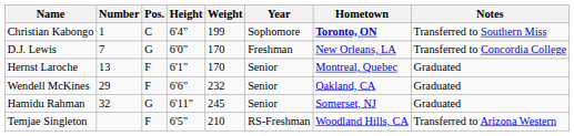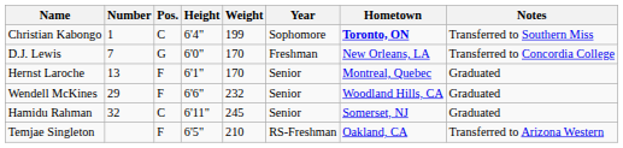 <table class="wikitable sortable" border="1">
 <tr>
 <th>Name</th>
 <th>Number</th>
 <th>Pos.</th>
 <th>Height</th>
 <th>Weight</th>
 <th>Year</th>
 <th>Hometown</th>
 <th class="unsortable">Notes</th>
 </tr>
 <tr>
 <td>Christian Kabongo</td>
 <td>1</td>
 <td>C</td>
 <td>6'4"</td>
 <td>199</td>
 <td>Sophomore</td>
 <td><strong><a href='#'>Toronto, ON</a></strong></td>
 <td>Transferred to <a href='#'>Southern Miss</a></td>
 </tr>
 <tr>
 <td>D.J. Lewis</td>
 <td>7</td>
 <td>G</td>
 <td>6'0"</td>
 <td>170</td>
 <td>Freshman</td>
 <td><a href='#'>New Orleans, LA</a></td>
 <td>Transferred to <a href='#'>Concordia College</a></td>
 </tr>
 <tr>
 <td>Hernst Laroche</td>
 <td>13</td>
 <td>F</td>
 <td>6'1"</td>
 <td>170</td>
 <td>Senior</td>
 <td><a href='#'>Montreal, Quebec</a></td>
 <td>Graduated</td>
 </tr>
 <tr>
 <td>Wendell McKines</td>
 <td>29</td>
 <td>F</td>
 <td>6'6"</td>
 <td>232</td>
 <td>Senior</td>
-<td><a href='#'>Oakland, CA</a></td>
+<td><a href='#'>Woodland Hills, CA</a></td>
 <td>Graduated</td>
 </tr>
 <tr>
 <td>Hamidu Rahman</td>
 <td>32</td>
-<td>G</td>
+<td>C</td>
 <td>6'11"</td>
 <td>245</td>
 <td>Senior</td>
 <td><a href='#'>Somerset, NJ</a></td>
 <td>Graduated</td>
 </tr>
 <tr>
 <td>Temjae Singleton</td>
 <td></td>
 <td>F</td>
 <td>6'5"</td>
 <td>210</td>
 <td>RS-Freshman</td>
-<td><a href='#'>Woodland Hills, CA</a></td>
+<td><a href='#'>Oakland, CA</a></td>
 <td>Transferred to <a href='#'>Arizona Western</a></td>
 </tr>
 </table>
